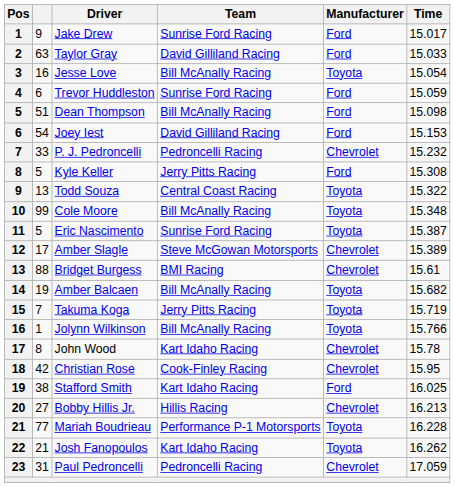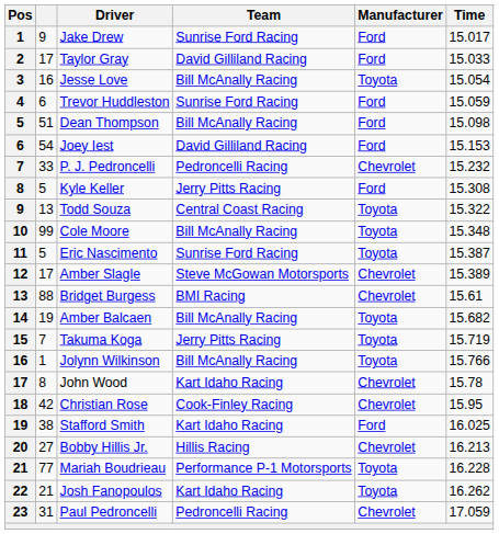 <table class="wikitable" style="font-size:98%">
 <tr>
 <th>Pos</th>
 <th></th>
 <th>Driver</th>
 <th>Team</th>
 <th>Manufacturer</th>
 <th>Time</th>
 </tr>
 <tr>
 <th>1</th>
 <td>9</td>
 <td><a href='#'>Jake Drew</a></td>
 <td><a href='#'>Sunrise Ford Racing</a></td>
 <td><a href='#'>Ford</a></td>
 <td>15.017</td>
 </tr>
 <tr>
 <th>2</th>
-<td>63</td>
+<td>17</td>
 <td><a href='#'>Taylor Gray</a></td>
 <td><a href='#'>David Gilliland Racing</a></td>
 <td><a href='#'>Ford</a></td>
 <td>15.033</td>
 </tr>
 <tr>
 <th>3</th>
 <td>16</td>
 <td><a href='#'>Jesse Love</a></td>
 <td><a href='#'>Bill McAnally Racing</a></td>
 <td><a href='#'>Toyota</a></td>
 <td>15.054</td>
 </tr>
 <tr>
 <th>4</th>
 <td>6</td>
 <td><a href='#'>Trevor Huddleston</a></td>
 <td><a href='#'>Sunrise Ford Racing</a></td>
 <td><a href='#'>Ford</a></td>
 <td>15.059</td>
 </tr>
 <tr>
 <th>5</th>
 <td>51</td>
 <td><a href='#'>Dean Thompson</a></td>
 <td><a href='#'>Bill McAnally Racing</a></td>
 <td><a href='#'>Ford</a></td>
 <td>15.098</td>
 </tr>
 <tr>
 <th>6</th>
 <td>54</td>
 <td><a href='#'>Joey Iest</a></td>
 <td><a href='#'>David Gilliland Racing</a></td>
 <td><a href='#'>Ford</a></td>
 <td>15.153</td>
 </tr>
 <tr>
 <th>7</th>
 <td>33</td>
 <td><a href='#'>P. J. Pedroncelli</a></td>
 <td><a href='#'>Pedroncelli Racing</a></td>
 <td><a href='#'>Chevrolet</a></td>
 <td>15.232</td>
 </tr>
 <tr>
 <th>8</th>
 <td>5</td>
 <td><a href='#'>Kyle Keller</a></td>
 <td><a href='#'>Jerry Pitts Racing</a></td>
 <td><a href='#'>Ford</a></td>
 <td>15.308</td>
 </tr>
 <tr>
 <th>9</th>
 <td>13</td>
 <td><a href='#'>Todd Souza</a></td>
 <td><a href='#'>Central Coast Racing</a></td>
 <td><a href='#'>Toyota</a></td>
 <td>15.322</td>
 </tr>
 <tr>
 <th>10</th>
 <td>99</td>
 <td><a href='#'>Cole Moore</a></td>
 <td><a href='#'>Bill McAnally Racing</a></td>
 <td><a href='#'>Toyota</a></td>
 <td>15.348</td>
 </tr>
 <tr>
 <th>11</th>
 <td>5</td>
 <td><a href='#'>Eric Nascimento</a></td>
 <td><a href='#'>Sunrise Ford Racing</a></td>
 <td><a href='#'>Toyota</a></td>
 <td>15.387</td>
 </tr>
 <tr>
 <th>12</th>
 <td>17</td>
 <td><a href='#'>Amber Slagle</a></td>
 <td><a href='#'>Steve McGowan Motorsports</a></td>
 <td><a href='#'>Chevrolet</a></td>
 <td>15.389</td>
 </tr>
 <tr>
 <th>13</th>
 <td>88</td>
 <td><a href='#'>Bridget Burgess</a></td>
 <td><a href='#'>BMI Racing</a></td>
 <td><a href='#'>Chevrolet</a></td>
 <td>15.61</td>
 </tr>
 <tr>
 <th>14</th>
 <td>19</td>
 <td><a href='#'>Amber Balcaen</a></td>
 <td><a href='#'>Bill McAnally Racing</a></td>
 <td><a href='#'>Toyota</a></td>
 <td>15.682</td>
 </tr>
 <tr>
 <th>15</th>
 <td>7</td>
 <td><a href='#'>Takuma Koga</a></td>
 <td><a href='#'>Jerry Pitts Racing</a></td>
 <td><a href='#'>Toyota</a></td>
 <td>15.719</td>
 </tr>
 <tr>
 <th>16</th>
 <td>1</td>
 <td><a href='#'>Jolynn Wilkinson</a></td>
 <td><a href='#'>Bill McAnally Racing</a></td>
 <td><a href='#'>Toyota</a></td>
 <td>15.766</td>
 </tr>
 <tr>
 <th>17</th>
 <td>8</td>
 <td>John Wood</td>
 <td><a href='#'>Kart Idaho Racing</a></td>
 <td><a href='#'>Chevrolet</a></td>
 <td>15.78</td>
 </tr>
 <tr>
 <th>18</th>
 <td>42</td>
 <td><a href='#'>Christian Rose</a></td>
 <td><a href='#'>Cook-Finley Racing</a></td>
 <td><a href='#'>Chevrolet</a></td>
 <td>15.95</td>
 </tr>
 <tr>
 <th>19</th>
 <td>38</td>
 <td><a href='#'>Stafford Smith</a></td>
 <td><a href='#'>Kart Idaho Racing</a></td>
 <td><a href='#'>Ford</a></td>
 <td>16.025</td>
 </tr>
 <tr>
 <th>20</th>
 <td>27</td>
 <td><a href='#'>Bobby Hillis Jr.</a></td>
 <td><a href='#'>Hillis Racing</a></td>
 <td><a href='#'>Chevrolet</a></td>
 <td>16.213</td>
 </tr>
 <tr>
 <th>21</th>
 <td>77</td>
 <td><a href='#'>Mariah Boudrieau</a></td>
 <td><a href='#'>Performance P-1 Motorsports</a></td>
 <td><a href='#'>Toyota</a></td>
 <td>16.228</td>
 </tr>
 <tr>
 <th>22</th>
 <td>21</td>
 <td><a href='#'>Josh Fanopoulos</a></td>
 <td><a href='#'>Kart Idaho Racing</a></td>
 <td><a href='#'>Toyota</a></td>
 <td>16.262</td>
 </tr>
 <tr>
 <th>23</th>
 <td>31</td>
 <td><a href='#'>Paul Pedroncelli</a></td>
 <td><a href='#'>Pedroncelli Racing</a></td>
 <td><a href='#'>Chevrolet</a></td>
 <td>17.059</td>
 </tr>
 <tr>
 <th colspan="6"></th>
 </tr>
 </table>
